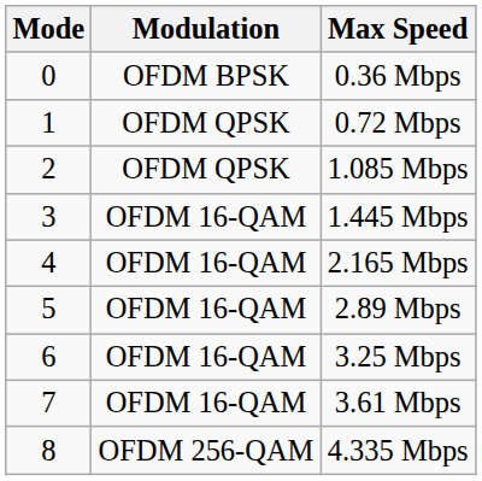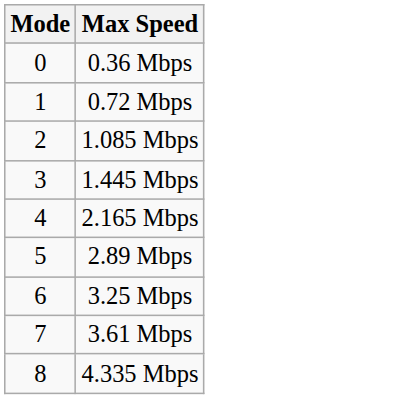 <table class="wikitable" style="text-align:center ">
 <tr>
 <th>Mode</th>
-<th>Modulation</th>
 <th>Max Speed</th>
 </tr>
 <tr>
 <td>0</td>
-<td>OFDM BPSK</td>
 <td>0.36 Mbps</td>
 </tr>
 <tr>
 <td>1</td>
-<td>OFDM QPSK</td>
 <td>0.72 Mbps</td>
 </tr>
 <tr>
 <td>2</td>
-<td>OFDM QPSK</td>
 <td>1.085 Mbps</td>
 </tr>
 <tr>
 <td>3</td>
-<td>OFDM 16-QAM</td>
 <td>1.445 Mbps</td>
 </tr>
 <tr>
 <td>4</td>
-<td>OFDM 16-QAM</td>
 <td>2.165 Mbps</td>
 </tr>
 <tr>
 <td>5</td>
-<td>OFDM 16-QAM</td>
 <td>2.89 Mbps</td>
 </tr>
 <tr>
 <td>6</td>
-<td>OFDM 16-QAM</td>
 <td>3.25 Mbps</td>
 </tr>
 <tr>
 <td>7</td>
-<td>OFDM 16-QAM</td>
 <td>3.61 Mbps</td>
 </tr>
 <tr>
 <td>8</td>
-<td>OFDM 256-QAM</td>
 <td>4.335 Mbps</td>
 </tr>
 </table>
